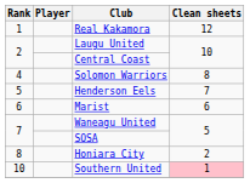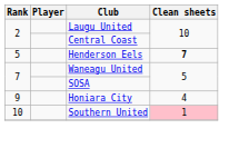 <table class="wikitable" style="text-align:center">
 <tr>
 <th>Rank</th>
 <th>Player</th>
 <th>Club</th>
 <th>Clean sheets</th>
-</tr>
-<tr>
-<td>1</td>
-<td align="left"></td>
-<td align="left"><a href='#'>Real Kakamora</a></td>
-<td>12</td>
 </tr>
 <tr>
 <td rowspan="2">2</td>
 <td align="left"></td>
 <td align="left"><a href='#'>Laugu United</a></td>
 <td rowspan="2">10</td>
 </tr>
 <tr>
 <td align="left"></td>
 <td align="left"><a href='#'>Central Coast</a></td>
 </tr>
 <tr>
-<td>4</td>
-<td align="left"></td>
-<td align="left"><a href='#'>Solomon Warriors</a></td>
-<td>8</td>
-</tr>
-<tr>
 <td>5</td>
 <td align="left"></td>
 <td align="left"><a href='#'>Henderson Eels</a></td>
-<td>7</td>
-</tr>
-<tr>
-<td>6</td>
-<td align="left"></td>
-<td align="left"><a href='#'>Marist</a></td>
-<td>6</td>
+<td><strong>7</strong></td>
 </tr>
 <tr>
 <td rowspan="2">7</td>
 <td align="left"></td>
 <td align="left"><a href='#'>Waneagu United</a></td>
 <td rowspan="2">5</td>
 </tr>
 <tr>
 <td align="left"></td>
 <td align="left"><a href='#'>SOSA</a></td>
 </tr>
 <tr>
-<td>8</td>
+<td>9</td>
 <td align="left"></td>
 <td align="left"><a href='#'>Honiara City</a></td>
-<td>2</td>
+<td>4</td>
 </tr>
 <tr>
 <td>10</td>
 <td align="left"></td>
 <td align="left"><a href='#'>Southern United</a></td>
 <td style="background: pink;">1</td>
 </tr>
 <tr>
 </tr>
 </table>
